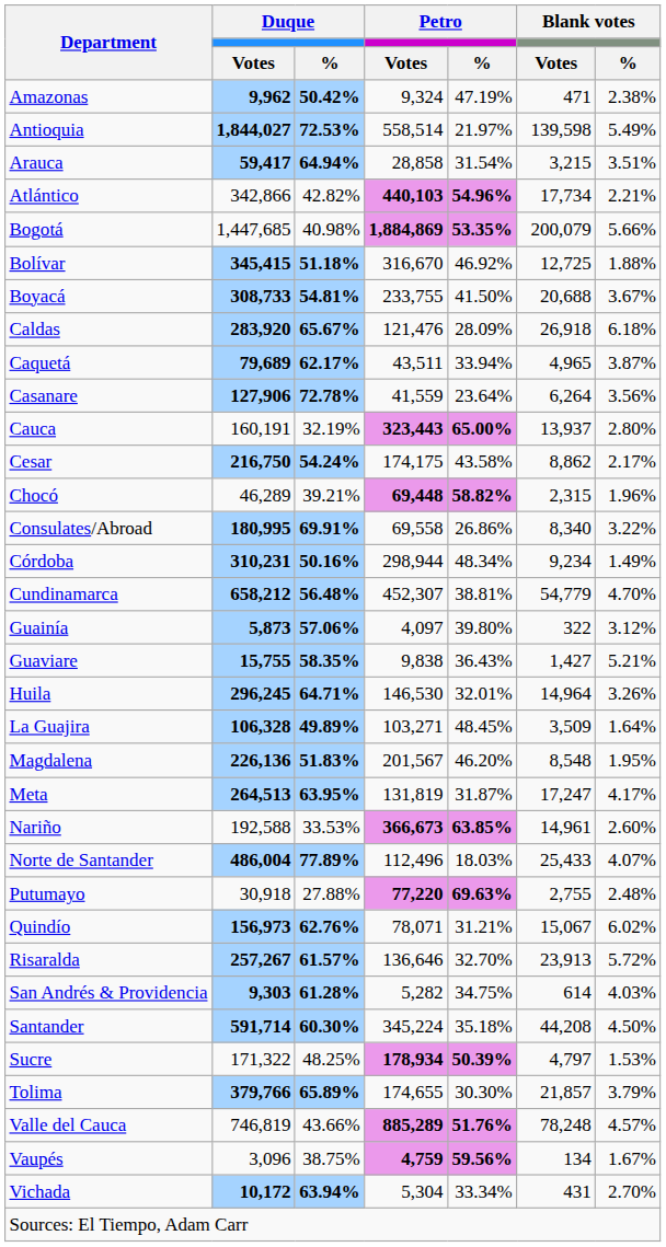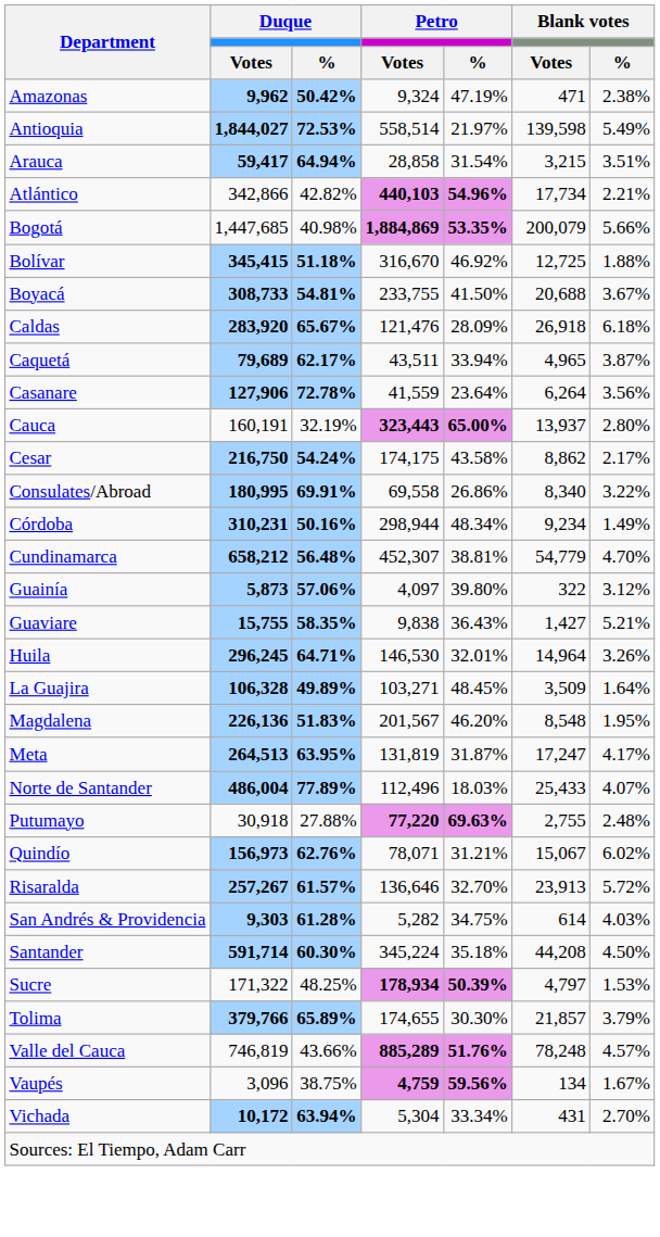 <table class="wikitable sortable" style="text-align:right; font-size:95%; line-height:20px">
 <tr>
 <th rowspan="3"><a href='#'>Department</a></th>
 <th colspan="2" width="110"><a href='#'>Duque</a></th>
 <th colspan="2" width="110"><a href='#'>Petro</a></th>
 <th colspan="2" width="110">Blank votes</th>
 </tr>
 <tr>
 <th colspan="2" style="background:#1E90FF"></th>
 <th colspan="2" style="background:#CC00CC"></th>
 <th colspan="2" style="background:#809080"></th>
 </tr>
 <tr>
 <th>Votes</th>
 <th>%</th>
 <th>Votes</th>
 <th>%</th>
 <th>Votes</th>
 <th>%</th>
 </tr>
 <tr>
 <td align="left"><a href='#'>Amazonas</a></td>
 <td style="background:#A5D3FF;"><strong>9,962</strong></td>
 <td style="background:#A5D3FF;"><strong>50.42%</strong></td>
 <td>9,324</td>
 <td>47.19%</td>
 <td>471</td>
 <td>2.38%</td>
 </tr>
 <tr>
 <td align="left"><a href='#'>Antioquia</a></td>
 <td style="background:#A5D3FF;"><strong>1,844,027</strong></td>
 <td style="background:#A5D3FF;"><strong>72.53%</strong></td>
 <td>558,514</td>
 <td>21.97%</td>
 <td>139,598</td>
 <td>5.49%</td>
 </tr>
 <tr>
 <td align="left"><a href='#'>Arauca</a></td>
 <td style="background:#A5D3FF;"><strong>59,417</strong></td>
 <td style="background:#A5D3FF;"><strong>64.94%</strong></td>
 <td>28,858</td>
 <td>31.54%</td>
 <td>3,215</td>
 <td>3.51%</td>
 </tr>
 <tr>
 <td align="left"><a href='#'>Atlántico</a></td>
 <td>342,866</td>
 <td>42.82%</td>
 <td style="background:#EB99EB;"><strong>440,103</strong></td>
 <td style="background:#EB99EB;"><strong>54.96%</strong></td>
 <td>17,734</td>
 <td>2.21%</td>
 </tr>
 <tr>
 <td align="left"><a href='#'>Bogotá</a></td>
 <td>1,447,685</td>
 <td>40.98%</td>
 <td style="background:#EB99EB;"><strong>1,884,869</strong></td>
 <td style="background:#EB99EB;"><strong>53.35%</strong></td>
 <td>200,079</td>
 <td>5.66%</td>
 </tr>
 <tr>
 <td align="left"><a href='#'>Bolívar</a></td>
 <td style="background:#A5D3FF;"><strong>345,415</strong></td>
 <td style="background:#A5D3FF;"><strong>51.18%</strong></td>
 <td>316,670</td>
 <td>46.92%</td>
 <td>12,725</td>
 <td>1.88%</td>
 </tr>
 <tr>
 <td align="left"><a href='#'>Boyacá</a></td>
 <td style="background:#A5D3FF;"><strong>308,733</strong></td>
 <td style="background:#A5D3FF;"><strong>54.81%</strong></td>
 <td>233,755</td>
 <td>41.50%</td>
 <td>20,688</td>
 <td>3.67%</td>
 </tr>
 <tr>
 <td align="left"><a href='#'>Caldas</a></td>
 <td style="background:#A5D3FF;"><strong>283,920</strong></td>
 <td style="background:#A5D3FF;"><strong>65.67%</strong></td>
 <td>121,476</td>
 <td>28.09%</td>
 <td>26,918</td>
 <td>6.18%</td>
 </tr>
 <tr>
 <td align="left"><a href='#'>Caquetá</a></td>
 <td style="background:#A5D3FF;"><strong>79,689</strong></td>
 <td style="background:#A5D3FF;"><strong>62.17%</strong></td>
 <td>43,511</td>
 <td>33.94%</td>
 <td>4,965</td>
 <td>3.87%</td>
 </tr>
 <tr>
 <td align="left"><a href='#'>Casanare</a></td>
 <td style="background:#A5D3FF;"><strong>127,906</strong></td>
 <td style="background:#A5D3FF;"><strong>72.78%</strong></td>
 <td>41,559</td>
 <td>23.64%</td>
 <td>6,264</td>
 <td>3.56%</td>
 </tr>
 <tr>
 <td align="left"><a href='#'>Cauca</a></td>
 <td>160,191</td>
 <td>32.19%</td>
 <td style="background:#EB99EB;"><strong>323,443</strong></td>
 <td style="background:#EB99EB;"><strong>65.00%</strong></td>
 <td>13,937</td>
 <td>2.80%</td>
 </tr>
 <tr>
 <td align="left"><a href='#'>Cesar</a></td>
 <td style="background:#A5D3FF;"><strong>216,750</strong></td>
 <td style="background:#A5D3FF;"><strong>54.24%</strong></td>
 <td>174,175</td>
 <td>43.58%</td>
 <td>8,862</td>
 <td>2.17%</td>
 </tr>
 <tr>
-<td align="left"><a href='#'>Chocó</a></td>
-<td>46,289</td>
-<td>39.21%</td>
-<td style="background:#EB99EB;"><strong>69,448</strong></td>
-<td style="background:#EB99EB;"><strong>58.82%</strong></td>
-<td>2,315</td>
-<td>1.96%</td>
-</tr>
-<tr>
 <td align="left"><a href='#'>Consulates</a>/Abroad</td>
 <td style="background:#A5D3FF;"><strong>180,995</strong></td>
 <td style="background:#A5D3FF;"><strong>69.91%</strong></td>
 <td>69,558</td>
 <td>26.86%</td>
 <td>8,340</td>
 <td>3.22%</td>
 </tr>
 <tr>
 <td align="left"><a href='#'>Córdoba</a></td>
 <td style="background:#A5D3FF;"><strong>310,231</strong></td>
 <td style="background:#A5D3FF;"><strong>50.16%</strong></td>
 <td>298,944</td>
 <td>48.34%</td>
 <td>9,234</td>
 <td>1.49%</td>
 </tr>
 <tr>
 <td align="left"><a href='#'>Cundinamarca</a></td>
 <td style="background:#A5D3FF;"><strong>658,212</strong></td>
 <td style="background:#A5D3FF;"><strong>56.48%</strong></td>
 <td>452,307</td>
 <td>38.81%</td>
 <td>54,779</td>
 <td>4.70%</td>
 </tr>
 <tr>
 <td align="left"><a href='#'>Guainía</a></td>
 <td style="background:#A5D3FF;"><strong>5,873</strong></td>
 <td style="background:#A5D3FF;"><strong>57.06%</strong></td>
 <td>4,097</td>
 <td>39.80%</td>
 <td>322</td>
 <td>3.12%</td>
 </tr>
 <tr>
 <td align="left"><a href='#'>Guaviare</a></td>
 <td style="background:#A5D3FF;"><strong>15,755</strong></td>
 <td style="background:#A5D3FF;"><strong>58.35%</strong></td>
 <td>9,838</td>
 <td>36.43%</td>
 <td>1,427</td>
 <td>5.21%</td>
 </tr>
 <tr>
 <td align="left"><a href='#'>Huila</a></td>
 <td style="background:#A5D3FF;"><strong>296,245</strong></td>
 <td style="background:#A5D3FF;"><strong>64.71%</strong></td>
 <td>146,530</td>
 <td>32.01%</td>
 <td>14,964</td>
 <td>3.26%</td>
 </tr>
 <tr>
 <td align="left"><a href='#'>La Guajira</a></td>
 <td style="background:#A5D3FF;"><strong>106,328</strong></td>
 <td style="background:#A5D3FF;"><strong>49.89%</strong></td>
 <td>103,271</td>
 <td>48.45%</td>
 <td>3,509</td>
 <td>1.64%</td>
 </tr>
 <tr>
 <td align="left"><a href='#'>Magdalena</a></td>
 <td style="background:#A5D3FF;"><strong>226,136</strong></td>
 <td style="background:#A5D3FF;"><strong>51.83%</strong></td>
 <td>201,567</td>
 <td>46.20%</td>
 <td>8,548</td>
 <td>1.95%</td>
 </tr>
 <tr>
 <td align="left"><a href='#'>Meta</a></td>
 <td style="background:#A5D3FF;"><strong>264,513</strong></td>
 <td style="background:#A5D3FF;"><strong>63.95%</strong></td>
 <td>131,819</td>
 <td>31.87%</td>
 <td>17,247</td>
 <td>4.17%</td>
-</tr>
-<tr>
-<td align="left"><a href='#'>Nariño</a></td>
-<td>192,588</td>
-<td>33.53%</td>
-<td style="background:#EB99EB;"><strong>366,673</strong></td>
-<td style="background:#EB99EB;"><strong>63.85%</strong></td>
-<td>14,961</td>
-<td>2.60%</td>
 </tr>
 <tr>
 <td align="left"><a href='#'>Norte de Santander</a></td>
 <td style="background:#A5D3FF;"><strong>486,004</strong></td>
 <td style="background:#A5D3FF;"><strong>77.89%</strong></td>
 <td>112,496</td>
 <td>18.03%</td>
 <td>25,433</td>
 <td>4.07%</td>
 </tr>
 <tr>
 <td align="left"><a href='#'>Putumayo</a></td>
 <td>30,918</td>
 <td>27.88%</td>
 <td style="background:#EB99EB;"><strong>77,220</strong></td>
 <td style="background:#EB99EB;"><strong>69.63%</strong></td>
 <td>2,755</td>
 <td>2.48%</td>
 </tr>
 <tr>
 <td align="left"><a href='#'>Quindío</a></td>
 <td style="background:#A5D3FF;"><strong>156,973</strong></td>
 <td style="background:#A5D3FF;"><strong>62.76%</strong></td>
 <td>78,071</td>
 <td>31.21%</td>
 <td>15,067</td>
 <td>6.02%</td>
 </tr>
 <tr>
 <td align="left"><a href='#'>Risaralda</a></td>
 <td style="background:#A5D3FF;"><strong>257,267</strong></td>
 <td style="background:#A5D3FF;"><strong>61.57%</strong></td>
 <td>136,646</td>
 <td>32.70%</td>
 <td>23,913</td>
 <td>5.72%</td>
 </tr>
 <tr>
 <td align="left"><a href='#'>San Andrés & Providencia</a></td>
 <td style="background:#A5D3FF;"><strong>9,303</strong></td>
 <td style="background:#A5D3FF;"><strong>61.28%</strong></td>
 <td>5,282</td>
 <td>34.75%</td>
 <td>614</td>
 <td>4.03%</td>
 </tr>
 <tr>
 <td align="left"><a href='#'>Santander</a></td>
 <td style="background:#A5D3FF;"><strong>591,714</strong></td>
 <td style="background:#A5D3FF;"><strong>60.30%</strong></td>
 <td>345,224</td>
 <td>35.18%</td>
 <td>44,208</td>
 <td>4.50%</td>
 </tr>
 <tr>
 <td align="left"><a href='#'>Sucre</a></td>
 <td>171,322</td>
 <td>48.25%</td>
 <td style="background:#EB99EB;"><strong>178,934</strong></td>
 <td style="background:#EB99EB;"><strong>50.39%</strong></td>
 <td>4,797</td>
 <td>1.53%</td>
 </tr>
 <tr>
 <td align="left"><a href='#'>Tolima</a></td>
 <td style="background:#A5D3FF;"><strong>379,766</strong></td>
 <td style="background:#A5D3FF;"><strong>65.89%</strong></td>
 <td>174,655</td>
 <td>30.30%</td>
 <td>21,857</td>
 <td>3.79%</td>
 </tr>
 <tr>
 <td align="left"><a href='#'>Valle del Cauca</a></td>
 <td>746,819</td>
 <td>43.66%</td>
 <td style="background:#EB99EB;"><strong>885,289</strong></td>
 <td style="background:#EB99EB;"><strong>51.76%</strong></td>
 <td>78,248</td>
 <td>4.57%</td>
 </tr>
 <tr>
 <td align="left"><a href='#'>Vaupés</a></td>
 <td>3,096</td>
 <td>38.75%</td>
 <td style="background:#EB99EB;"><strong>4,759</strong></td>
 <td style="background:#EB99EB;"><strong>59.56%</strong></td>
 <td>134</td>
 <td>1.67%</td>
 </tr>
 <tr>
 <td align="left"><a href='#'>Vichada</a></td>
 <td style="background:#A5D3FF;"><strong>10,172</strong></td>
 <td style="background:#A5D3FF;"><strong>63.94%</strong></td>
 <td>5,304</td>
 <td>33.34%</td>
 <td>431</td>
 <td>2.70%</td>
 </tr>
 <tr class="sortbottom">
 <td colspan="7" style="text-align:left;">Sources: El Tiempo, Adam Carr</td>
 </tr>
 </table>
